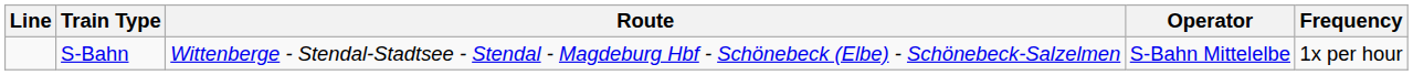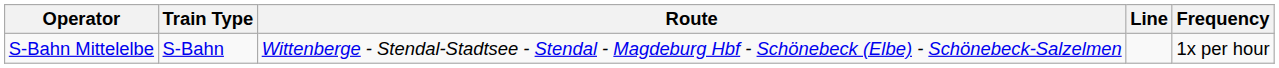 <table class="wikitable vatop">
 <tr>
-<th>Line</th>
+<th>Operator</th>
 <th>Train Type</th>
 <th>Route</th>
-<th>Operator</th>
+<th>Line</th>
 <th>Frequency</th>
 </tr>
 <tr>
-<td></td>
+<td><a href='#'>S-Bahn Mittelelbe</a></td>
 <td><a href='#'>S-Bahn</a></td>
 <td><em><a href='#'>Wittenberge</a> - Stendal-Stadtsee - <a href='#'>Stendal</a> - <a href='#'>Magdeburg Hbf</a> - <a href='#'>Schönebeck (Elbe)</a> - <a href='#'>Schönebeck-Salzelmen</a></em></td>
-<td><a href='#'>S-Bahn Mittelelbe</a></td>
+<td></td>
 <td>1x per hour</td>
 </tr>
 </table>
